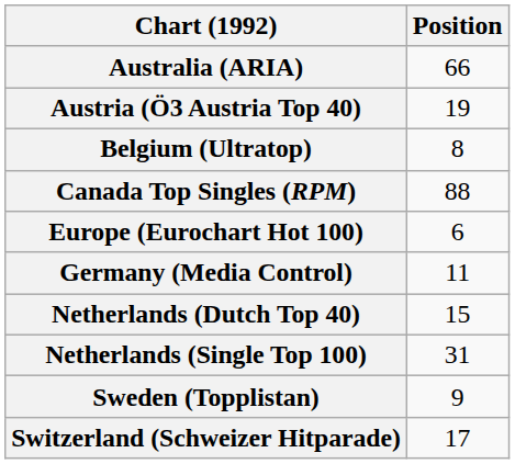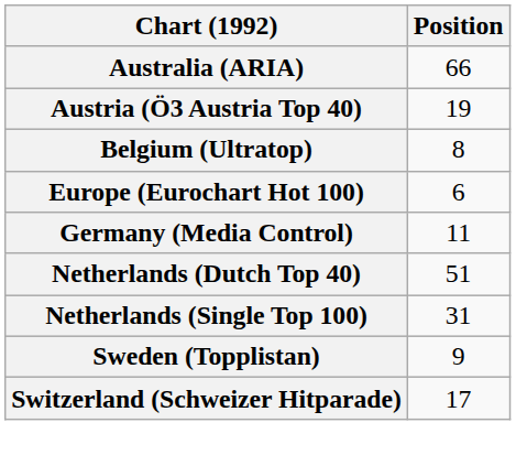 <table class="wikitable sortable plainrowheaders" style="text-align:center;">
 <tr>
 <th scope="col">Chart (1992)</th>
 <th scope="col">Position</th>
 </tr>
 <tr>
 <th scope="row">Australia (ARIA)</th>
 <td>66</td>
 </tr>
 <tr>
 <th scope="row">Austria (Ö3 Austria Top 40)</th>
 <td>19</td>
 </tr>
 <tr>
 <th scope="row">Belgium (Ultratop)</th>
 <td>8</td>
 </tr>
 <tr>
-<th scope="row">Canada Top Singles (<em>RPM</em>)</th>
-<td>88</td>
-</tr>
-<tr>
 <th scope="row">Europe (Eurochart Hot 100)</th>
 <td>6</td>
 </tr>
 <tr>
 <th scope="row">Germany (Media Control)</th>
 <td>11</td>
 </tr>
 <tr>
 <th scope="row">Netherlands (Dutch Top 40)</th>
-<td>15</td>
+<td>51</td>
 </tr>
 <tr>
 <th scope="row">Netherlands (Single Top 100)</th>
 <td>31</td>
 </tr>
 <tr>
 <th scope="row">Sweden (Topplistan)</th>
 <td>9</td>
 </tr>
 <tr>
 <th scope="row">Switzerland (Schweizer Hitparade)</th>
 <td>17</td>
 </tr>
 </table>
